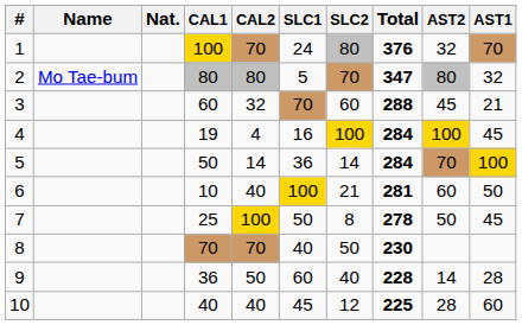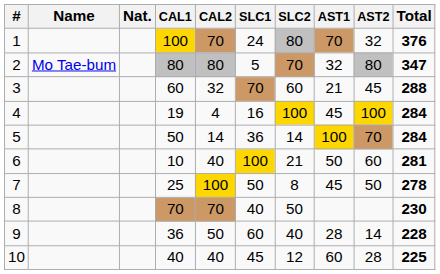 <table class="wikitable sortable" style="text-align:center;">
 <tr>
 <th>#</th>
 <th>Name</th>
 <th>Nat.</th>
 <th><small>CAL1</small></th>
 <th><small>CAL2</small></th>
 <th><small>SLC1</small></th>
 <th><small>SLC2</small></th>
+<th><small>AST1</small></th>
+<th><small>AST2</small></th>
 <th>Total</th>
-<th><small>AST2</small></th>
-<th><small>AST1</small></th>
 </tr>
 <tr>
 <td>1</td>
 <td align=left></td>
 <td></td>
 <td bgcolor=gold>100</td>
 <td bgcolor=cc9966>70</td>
 <td>24</td>
 <td bgcolor=silver>80</td>
+<td bgcolor=cc9966>70</td>
+<td>32</td>
 <td><strong>376</strong></td>
-<td>32</td>
-<td bgcolor=cc9966>70</td>
 </tr>
 <tr>
 <td>2</td>
 <td align=left><a href='#'>Mo Tae-bum</a></td>
 <td></td>
 <td bgcolor=silver>80</td>
 <td bgcolor=silver>80</td>
 <td>5</td>
 <td bgcolor=cc9966>70</td>
+<td>32</td>
+<td bgcolor=silver>80</td>
 <td><strong>347</strong></td>
-<td bgcolor=silver>80</td>
-<td>32</td>
 </tr>
 <tr>
 <td>3</td>
 <td align=left></td>
 <td></td>
 <td>60</td>
 <td>32</td>
 <td bgcolor=cc9966>70</td>
 <td>60</td>
+<td>21</td>
+<td>45</td>
 <td><strong>288</strong></td>
-<td>45</td>
-<td>21</td>
 </tr>
 <tr>
 <td>4</td>
 <td align=left></td>
 <td></td>
 <td>19</td>
 <td>4</td>
 <td>16</td>
 <td bgcolor=gold>100</td>
+<td>45</td>
+<td bgcolor=gold>100</td>
 <td><strong>284</strong></td>
-<td bgcolor=gold>100</td>
-<td>45</td>
 </tr>
 <tr>
 <td>5</td>
 <td align=left></td>
 <td></td>
 <td>50</td>
 <td>14</td>
 <td>36</td>
 <td>14</td>
+<td bgcolor=gold>100</td>
+<td bgcolor=cc9966>70</td>
 <td><strong>284</strong></td>
-<td bgcolor=cc9966>70</td>
-<td bgcolor=gold>100</td>
 </tr>
 <tr>
 <td>6</td>
 <td align=left></td>
 <td></td>
 <td>10</td>
 <td>40</td>
 <td bgcolor=gold>100</td>
 <td>21</td>
+<td>50</td>
+<td>60</td>
 <td><strong>281</strong></td>
-<td>60</td>
-<td>50</td>
 </tr>
 <tr>
 <td>7</td>
 <td align=left></td>
 <td></td>
 <td>25</td>
 <td bgcolor=gold>100</td>
 <td>50</td>
 <td>8</td>
+<td>45</td>
+<td>50</td>
 <td><strong>278</strong></td>
-<td>50</td>
-<td>45</td>
 </tr>
 <tr>
 <td>8</td>
 <td align=left></td>
 <td></td>
 <td bgcolor=cc9966>70</td>
 <td bgcolor=cc9966>70</td>
 <td>40</td>
 <td>50</td>
-<td><strong>230</strong></td>
 <td></td>
 <td></td>
+<td><strong>230</strong></td>
 </tr>
 <tr>
 <td>9</td>
 <td align=left></td>
 <td></td>
 <td>36</td>
 <td>50</td>
 <td>60</td>
 <td>40</td>
+<td>28</td>
+<td>14</td>
 <td><strong>228</strong></td>
-<td>14</td>
-<td>28</td>
 </tr>
 <tr>
 <td>10</td>
 <td align=left></td>
 <td></td>
 <td>40</td>
 <td>40</td>
 <td>45</td>
 <td>12</td>
+<td>60</td>
+<td>28</td>
 <td><strong>225</strong></td>
-<td>28</td>
-<td>60</td>
 </tr>
 </table>
